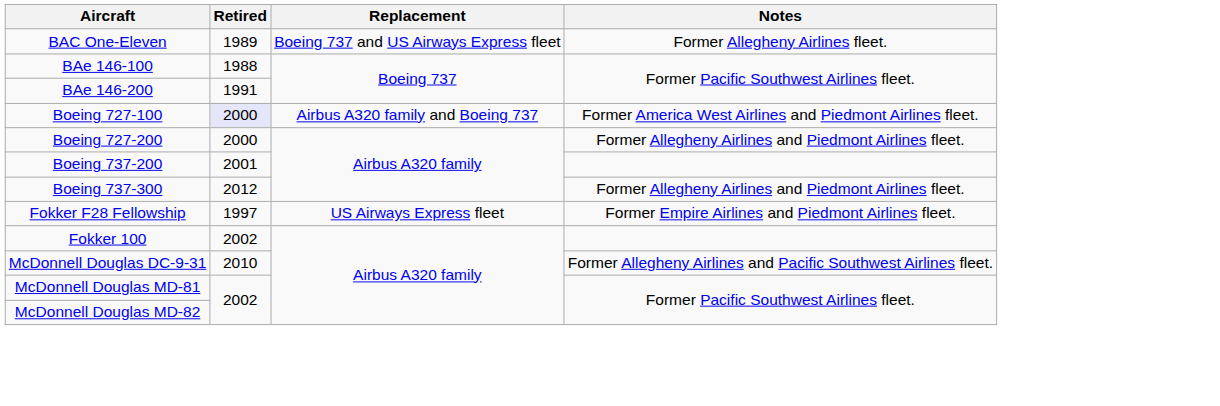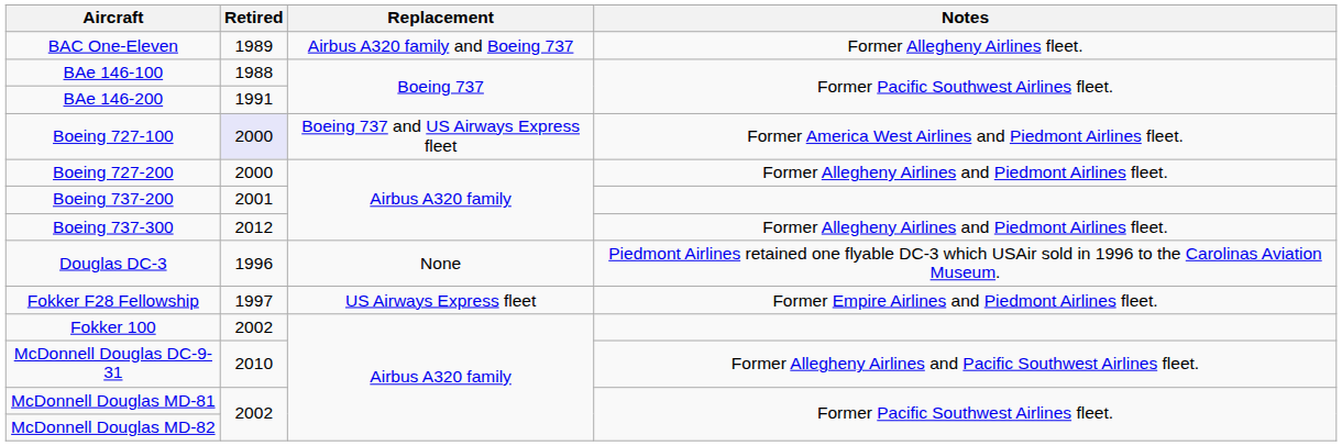 <table class="wikitable" style="text-align:center; margin:0.5em">
 <tr>
 <th>Aircraft</th>
 <th>Retired</th>
 <th>Replacement</th>
 <th>Notes</th>
 </tr>
 <tr>
 <td><a href='#'>BAC One-Eleven</a></td>
 <td>1989</td>
-<td><a href='#'>Boeing 737</a> and <a href='#'>US Airways Express</a> fleet</td>
+<td><a href='#'>Airbus A320 family</a> and <a href='#'>Boeing 737</a></td>
 <td>Former <a href='#'>Allegheny Airlines</a> fleet.</td>
 </tr>
 <tr>
 <td><a href='#'>BAe 146-100</a></td>
 <td>1988</td>
 <td rowspan=2><a href='#'>Boeing 737</a></td>
 <td rowspan=2>Former <a href='#'>Pacific Southwest Airlines</a> fleet.</td>
 </tr>
 <tr>
 <td><a href='#'>BAe 146-200</a></td>
 <td>1991</td>
 </tr>
 <tr>
 <td><a href='#'>Boeing 727-100</a></td>
 <td style="background: lavender;">2000</td>
-<td><a href='#'>Airbus A320 family</a> and <a href='#'>Boeing 737</a></td>
+<td><a href='#'>Boeing 737</a> and <a href='#'>US Airways Express</a> fleet</td>
 <td>Former <a href='#'>America West Airlines</a> and <a href='#'>Piedmont Airlines</a> fleet.</td>
 </tr>
 <tr>
 <td><a href='#'>Boeing 727-200</a></td>
 <td>2000</td>
 <td rowspan=3><a href='#'>Airbus A320 family</a></td>
 <td>Former <a href='#'>Allegheny Airlines</a> and <a href='#'>Piedmont Airlines</a> fleet.</td>
 </tr>
 <tr>
 <td><a href='#'>Boeing 737-200</a></td>
 <td>2001</td>
 <td></td>
 </tr>
 <tr>
 <td><a href='#'>Boeing 737-300</a></td>
 <td>2012</td>
 <td>Former <a href='#'>Allegheny Airlines</a> and <a href='#'>Piedmont Airlines</a> fleet.</td>
+</tr>
+<tr>
+<td><a href='#'>Douglas DC-3</a></td>
+<td>1996</td>
+<td>None</td>
+<td><a href='#'>Piedmont Airlines</a> retained one flyable DC-3 which USAir sold in 1996 to the <a href='#'>Carolinas Aviation Museum</a>.</td>
 </tr>
 <tr>
 <td><a href='#'>Fokker F28 Fellowship</a></td>
 <td>1997</td>
 <td><a href='#'>US Airways Express</a> fleet</td>
 <td>Former <a href='#'>Empire Airlines</a> and <a href='#'>Piedmont Airlines</a> fleet.</td>
 </tr>
 <tr>
 <td><a href='#'>Fokker 100</a></td>
 <td>2002</td>
 <td rowspan=4><a href='#'>Airbus A320 family</a></td>
 <td></td>
 </tr>
 <tr>
 <td><a href='#'>McDonnell Douglas DC-9-31</a></td>
 <td>2010</td>
 <td>Former <a href='#'>Allegheny Airlines</a> and <a href='#'>Pacific Southwest Airlines</a> fleet.</td>
 </tr>
 <tr>
 <td><a href='#'>McDonnell Douglas MD-81</a></td>
 <td rowspan=2>2002</td>
 <td rowspan=2>Former <a href='#'>Pacific Southwest Airlines</a> fleet.</td>
 </tr>
 <tr>
 <td><a href='#'>McDonnell Douglas MD-82</a></td>
 </tr>
 </table>
